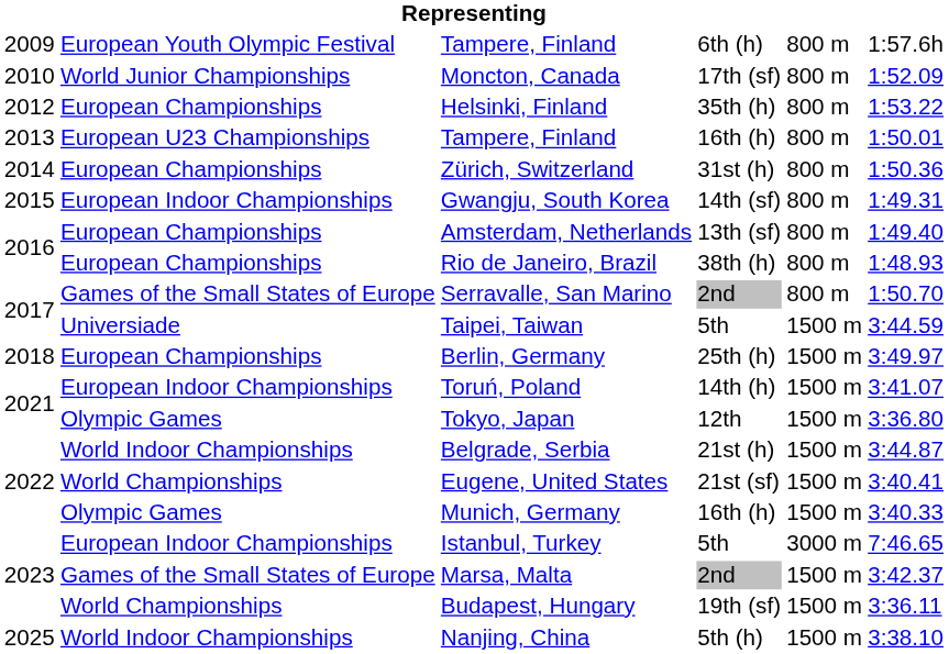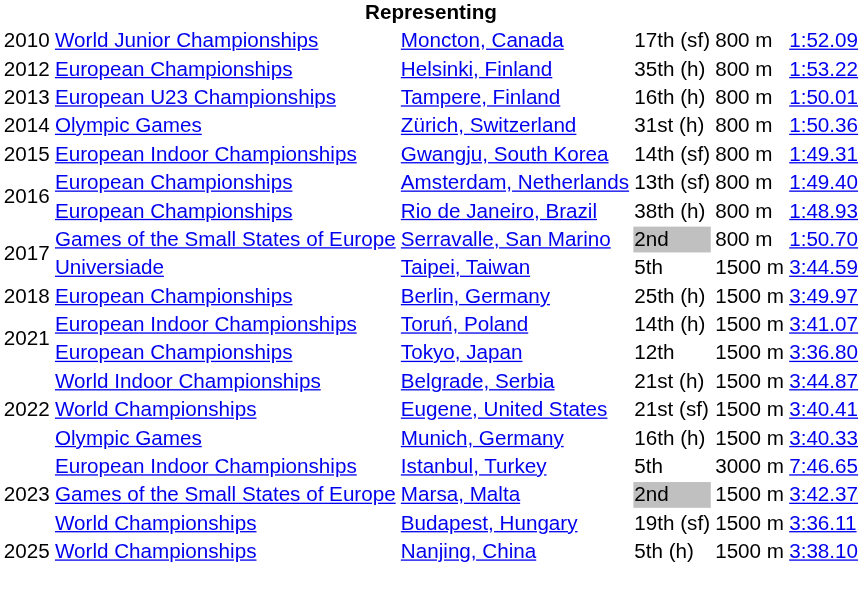 <table>
 <tr>
 <th colspan="6">Representing </th>
-</tr>
-<tr>
-<td>2009</td>
-<td><a href='#'>European Youth Olympic Festival</a></td>
-<td><a href='#'>Tampere, Finland</a></td>
-<td>6th (h)</td>
-<td>800 m</td>
-<td>1:57.6h</td>
 </tr>
 <tr>
 <td>2010</td>
 <td><a href='#'>World Junior Championships</a></td>
 <td><a href='#'>Moncton, Canada</a></td>
 <td>17th (sf)</td>
 <td>800 m</td>
 <td><a href='#'>1:52.09</a></td>
 </tr>
 <tr>
 <td>2012</td>
 <td><a href='#'>European Championships</a></td>
 <td><a href='#'>Helsinki, Finland</a></td>
 <td>35th (h)</td>
 <td>800 m</td>
 <td><a href='#'>1:53.22</a></td>
 </tr>
 <tr>
 <td>2013</td>
 <td><a href='#'>European U23 Championships</a></td>
 <td><a href='#'>Tampere, Finland</a></td>
 <td>16th (h)</td>
 <td>800 m</td>
 <td><a href='#'>1:50.01</a></td>
 </tr>
 <tr>
 <td>2014</td>
-<td><a href='#'>European Championships</a></td>
+<td><a href='#'>Olympic Games</a></td>
 <td><a href='#'>Zürich, Switzerland</a></td>
 <td>31st (h)</td>
 <td>800 m</td>
 <td><a href='#'>1:50.36</a></td>
 </tr>
 <tr>
 <td>2015</td>
 <td><a href='#'>European Indoor Championships</a></td>
 <td><a href='#'>Gwangju, South Korea</a></td>
 <td>14th (sf)</td>
 <td>800 m</td>
 <td><a href='#'>1:49.31</a></td>
 </tr>
 <tr>
 <td rowspan=2>2016</td>
 <td><a href='#'>European Championships</a></td>
 <td><a href='#'>Amsterdam, Netherlands</a></td>
 <td>13th (sf)</td>
 <td>800 m</td>
 <td><a href='#'>1:49.40</a></td>
 </tr>
 <tr>
 <td><a href='#'>European Championships</a></td>
 <td><a href='#'>Rio de Janeiro, Brazil</a></td>
 <td>38th (h)</td>
 <td>800 m</td>
 <td><a href='#'>1:48.93</a></td>
 </tr>
 <tr>
 <td rowspan=2>2017</td>
 <td><a href='#'>Games of the Small States of Europe</a></td>
 <td><a href='#'>Serravalle, San Marino</a></td>
 <td bgcolor=silver>2nd</td>
 <td>800 m</td>
 <td><a href='#'>1:50.70</a></td>
 </tr>
 <tr>
 <td><a href='#'>Universiade</a></td>
 <td><a href='#'>Taipei, Taiwan</a></td>
 <td>5th</td>
 <td>1500 m</td>
 <td><a href='#'>3:44.59</a></td>
 </tr>
 <tr>
 <td>2018</td>
 <td><a href='#'>European Championships</a></td>
 <td><a href='#'>Berlin, Germany</a></td>
 <td>25th (h)</td>
 <td>1500 m</td>
 <td><a href='#'>3:49.97</a></td>
 </tr>
 <tr>
 <td rowspan=2>2021</td>
 <td><a href='#'>European Indoor Championships</a></td>
 <td><a href='#'>Toruń, Poland</a></td>
 <td>14th (h)</td>
 <td>1500 m</td>
 <td><a href='#'>3:41.07</a></td>
 </tr>
 <tr>
-<td><a href='#'>Olympic Games</a></td>
+<td><a href='#'>European Championships</a></td>
 <td><a href='#'>Tokyo, Japan</a></td>
 <td>12th</td>
 <td>1500 m</td>
 <td><a href='#'>3:36.80</a></td>
 </tr>
 <tr>
 <td rowspan=3>2022</td>
 <td><a href='#'>World Indoor Championships</a></td>
 <td><a href='#'>Belgrade, Serbia</a></td>
 <td>21st (h)</td>
 <td>1500 m</td>
 <td><a href='#'>3:44.87</a></td>
 </tr>
 <tr>
 <td><a href='#'>World Championships</a></td>
 <td><a href='#'>Eugene, United States</a></td>
 <td>21st (sf)</td>
 <td>1500 m</td>
 <td><a href='#'>3:40.41</a></td>
 </tr>
 <tr>
 <td><a href='#'>Olympic Games</a></td>
 <td><a href='#'>Munich, Germany</a></td>
 <td>16th (h)</td>
 <td>1500 m</td>
 <td><a href='#'>3:40.33</a></td>
 </tr>
 <tr>
 <td rowspan=3>2023</td>
 <td><a href='#'>European Indoor Championships</a></td>
 <td><a href='#'>Istanbul, Turkey</a></td>
 <td>5th</td>
 <td>3000 m</td>
 <td><a href='#'>7:46.65</a></td>
 </tr>
 <tr>
 <td><a href='#'>Games of the Small States of Europe</a></td>
 <td><a href='#'>Marsa, Malta</a></td>
 <td bgcolor=silver>2nd</td>
 <td>1500 m</td>
 <td><a href='#'>3:42.37</a></td>
 </tr>
 <tr>
 <td><a href='#'>World Championships</a></td>
 <td><a href='#'>Budapest, Hungary</a></td>
 <td>19th (sf)</td>
 <td>1500 m</td>
 <td><a href='#'>3:36.11</a></td>
 </tr>
 <tr>
 <td>2025</td>
-<td><a href='#'>World Indoor Championships</a></td>
+<td><a href='#'>World Championships</a></td>
 <td><a href='#'>Nanjing, China</a></td>
 <td>5th (h)</td>
 <td>1500 m</td>
 <td><a href='#'>3:38.10</a></td>
 </tr>
 </table>
